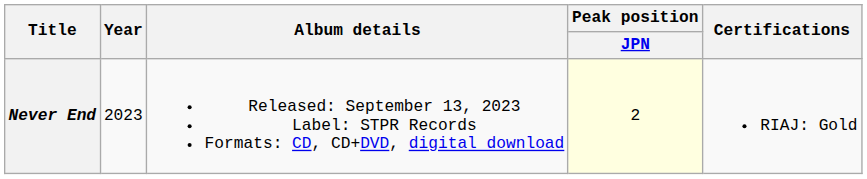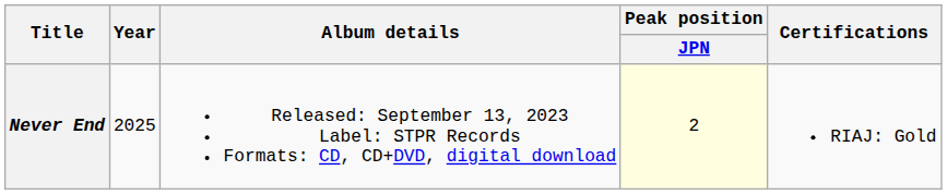 <table class="wikitable plainrowheaders" style="font-size:small; text-align:center">
 <tr>
 <th rowspan="2">Title</th>
 <th rowspan="2">Year</th>
 <th rowspan="2">Album details</th>
 <th colspan="1">Peak position</th>
 <th scope="col" rowspan="2">Certifications</th>
 </tr>
 <tr>
 <th><a href='#'>JPN</a><br></th>
 </tr>
 <tr>
 <th scope="row"><em>Never End</em></th>
-<td>2023</td>
+<td>2025</td>
 <td><br><ul><li>Released: September 13, 2023</li><li>Label: STPR Records</li><li>Formats: <a href='#'>CD</a>, CD+<a href='#'>DVD</a>, <a href='#'>digital download</a></li></ul></td>
 <td style="background: lightyellow;">2</td>
 <td><br><ul><li>RIAJ: Gold</li></ul></td>
 </tr>
 </table>
